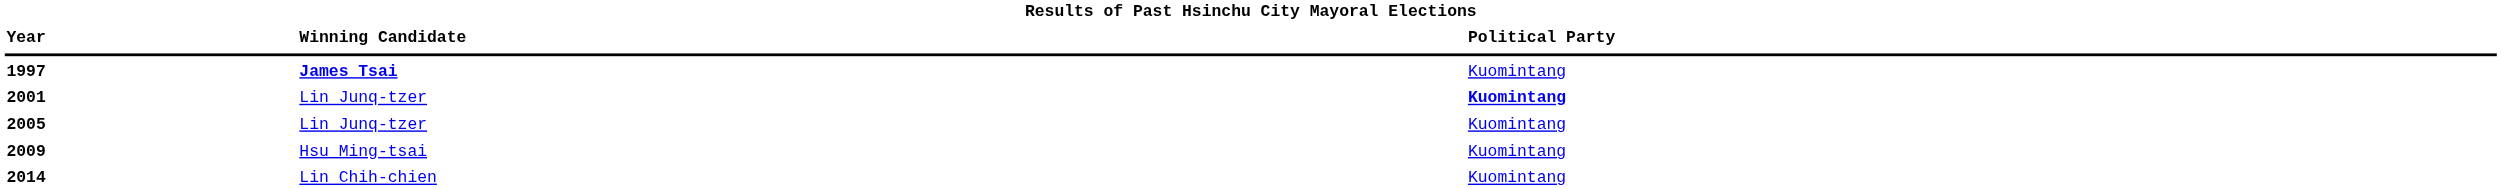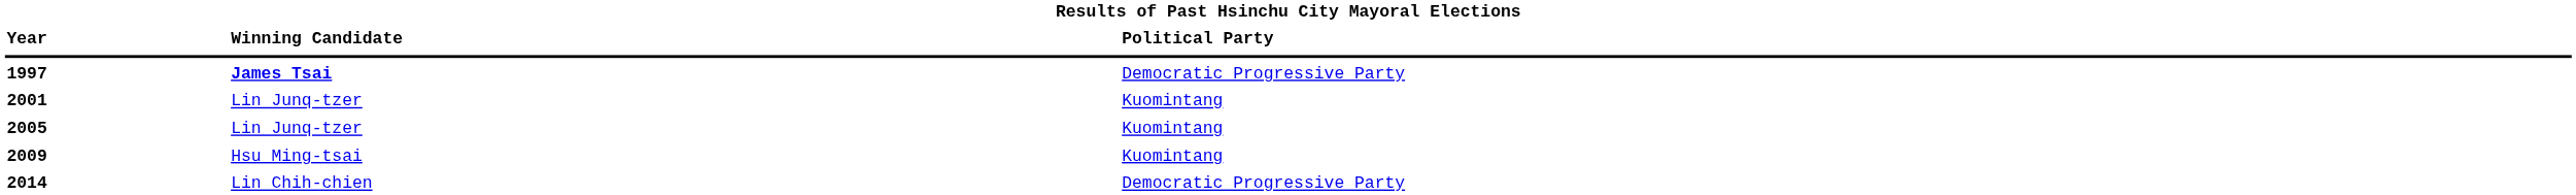 <table id="toc" style="margin:1em auto; width: 90%; font-size: 90%;" cellspacing="3">
 <tr>
 <td colspan="3" align="center"><strong>Results of Past Hsinchu City Mayoral Elections</strong></td>
 </tr>
 <tr>
 <td><strong>Year</strong></td>
 <td><strong> Winning Candidate</strong></td>
 <td><strong>Political Party</strong></td>
 </tr>
 <tr>
 <th bgcolor="#000000" colspan="5"></th>
 </tr>
 <tr>
 <td><strong>1997</strong></td>
 <td><strong><a href='#'>James Tsai</a></strong></td>
-<td> <a href='#'>Kuomintang</a></td>
+<td> <a href='#'>Democratic Progressive Party</a></td>
 </tr>
 <tr>
 <td><strong>2001</strong></td>
 <td><a href='#'>Lin Junq-tzer</a></td>
-<td><strong> <a href='#'>Kuomintang</a></strong></td>
+<td> <a href='#'>Kuomintang</a></td>
 </tr>
 <tr>
 <td><strong>2005</strong></td>
 <td><a href='#'>Lin Junq-tzer</a></td>
 <td> <a href='#'>Kuomintang</a></td>
 </tr>
 <tr>
 <td><strong>2009</strong></td>
 <td><a href='#'>Hsu Ming-tsai</a></td>
 <td> <a href='#'>Kuomintang</a></td>
 </tr>
 <tr>
 <td><strong>2014</strong></td>
 <td><a href='#'>Lin Chih-chien</a></td>
-<td> <a href='#'>Kuomintang</a></td>
+<td> <a href='#'>Democratic Progressive Party</a></td>
 </tr>
 </table>
